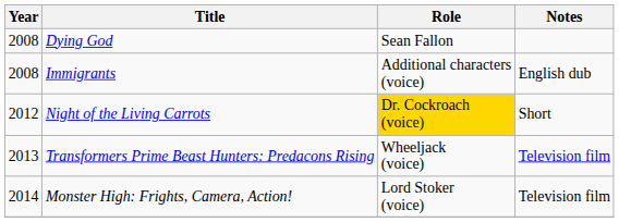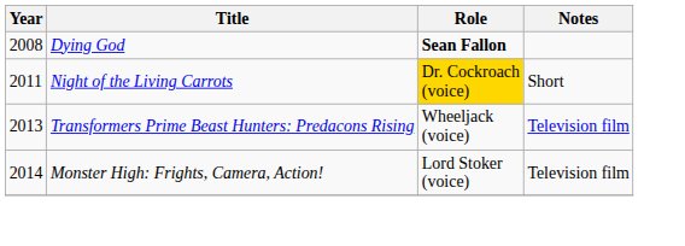 <table class="wikitable sortable">
 <tr>
 <th>Year</th>
 <th>Title</th>
 <th>Role</th>
 <th>Notes</th>
 </tr>
 <tr>
 <td>2008</td>
 <td><em><a href='#'>Dying God</a></em></td>
-<td>Sean Fallon</td>
+<td><strong>Sean Fallon</strong></td>
 <td></td>
 </tr>
 <tr>
-<td>2008</td>
-<td><em><a href='#'>Immigrants</a></em></td>
-<td>Additional characters <br> (voice)</td>
-<td>English dub</td>
-</tr>
-<tr>
-<td>2012</td>
+<td>2011</td>
 <td><em><a href='#'>Night of the Living Carrots</a></em></td>
 <td style="background: gold;">Dr. Cockroach <br> (voice)</td>
 <td>Short</td>
 </tr>
 <tr>
 <td>2013</td>
 <td><em><a href='#'>Transformers Prime Beast Hunters: Predacons Rising</a></em></td>
 <td>Wheeljack <br> (voice)</td>
 <td><a href='#'>Television film</a></td>
 </tr>
 <tr>
 <td>2014</td>
 <td><em>Monster High: Frights, Camera, Action!</em></td>
 <td>Lord Stoker <br> (voice)</td>
 <td>Television film</td>
 </tr>
 <tr>
 </tr>
 </table>
